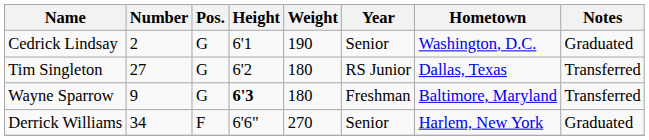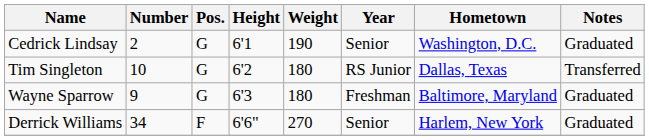 <table class="wikitable sortable" border="1">
 <tr>
 <th>Name</th>
 <th>Number</th>
 <th>Pos.</th>
 <th>Height</th>
 <th>Weight</th>
 <th>Year</th>
 <th>Hometown</th>
 <th class="unsortable">Notes</th>
 </tr>
 <tr>
 <td sortname>Cedrick Lindsay</td>
 <td>2</td>
 <td>G</td>
 <td>6'1</td>
 <td>190</td>
 <td>Senior</td>
 <td><a href='#'>Washington, D.C.</a></td>
 <td>Graduated</td>
 </tr>
 <tr>
 <td sortname>Tim Singleton</td>
-<td>27</td>
+<td>10</td>
 <td>G</td>
 <td>6'2</td>
 <td>180</td>
 <td>RS Junior</td>
 <td><a href='#'>Dallas, Texas</a></td>
 <td>Transferred</td>
 </tr>
 <tr>
 <td sortname>Wayne Sparrow</td>
 <td>9</td>
 <td>G</td>
-<td><strong>6'3</strong></td>
+<td>6'3</td>
 <td>180</td>
 <td>Freshman</td>
 <td><a href='#'>Baltimore, Maryland</a></td>
-<td>Transferred</td>
+<td>Graduated</td>
 </tr>
 <tr>
 <td sortname>Derrick Williams</td>
 <td>34</td>
 <td>F</td>
 <td>6'6"</td>
 <td>270</td>
 <td>Senior</td>
 <td><a href='#'>Harlem, New York</a></td>
 <td>Graduated</td>
 </tr>
 <tr>
 </tr>
 </table>
